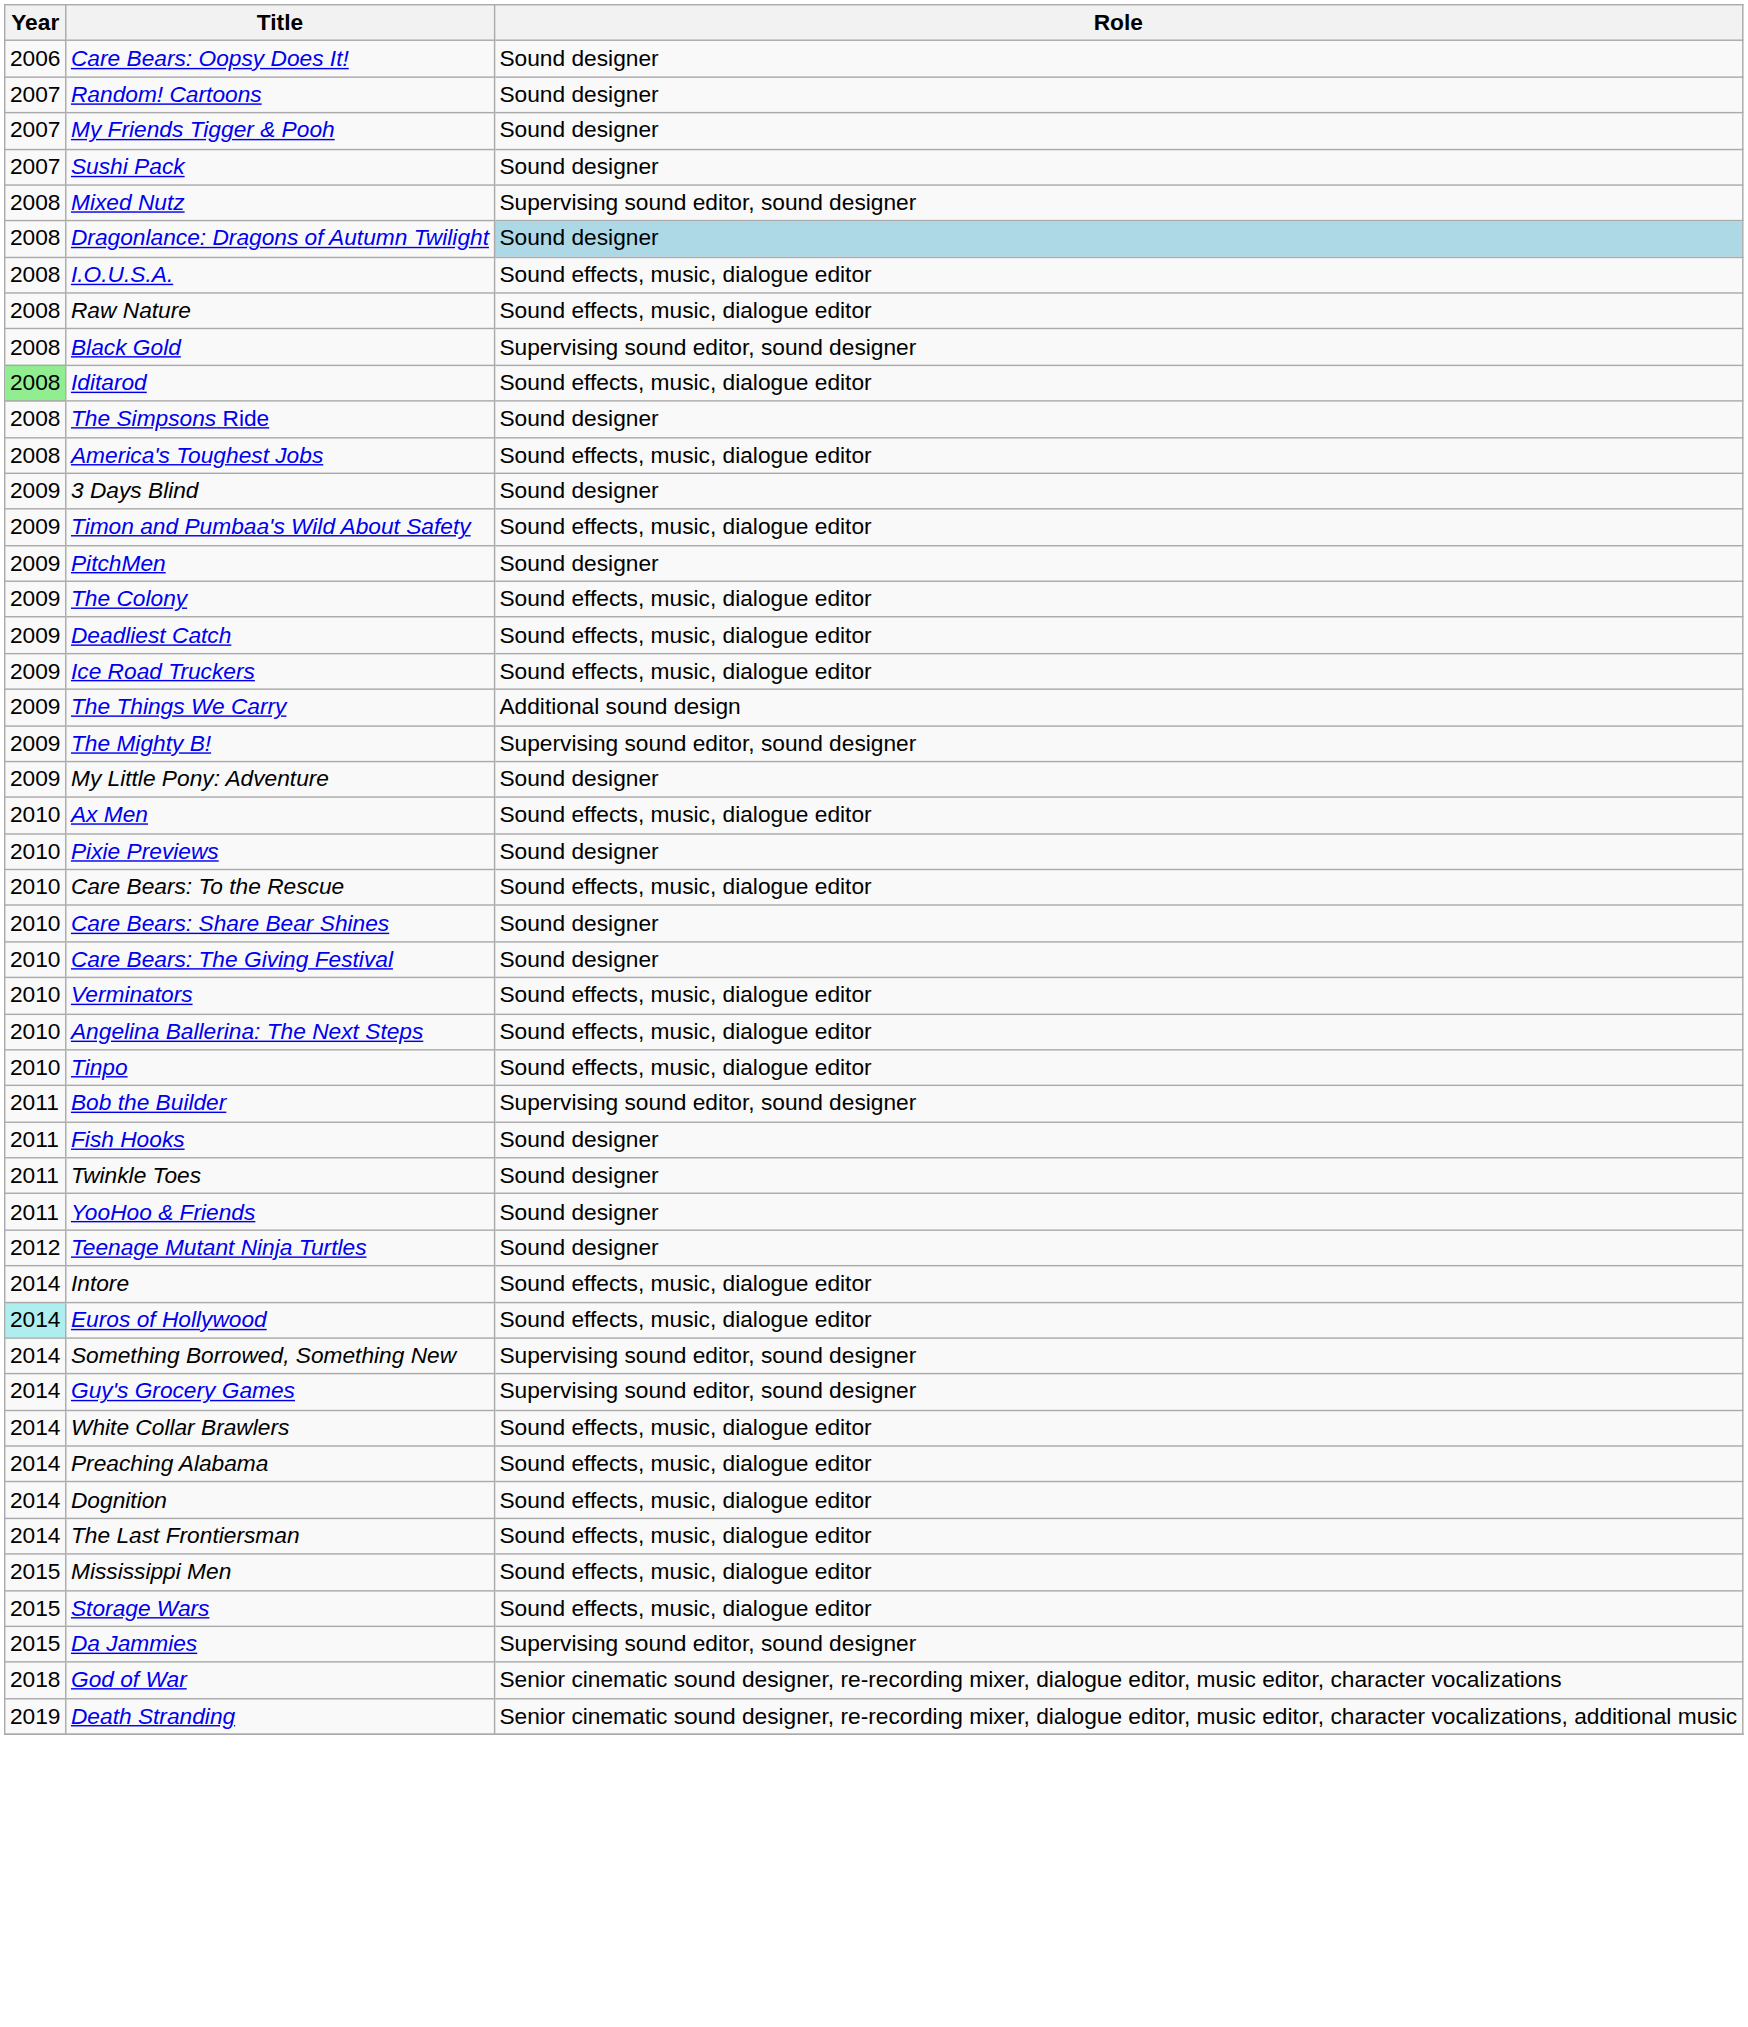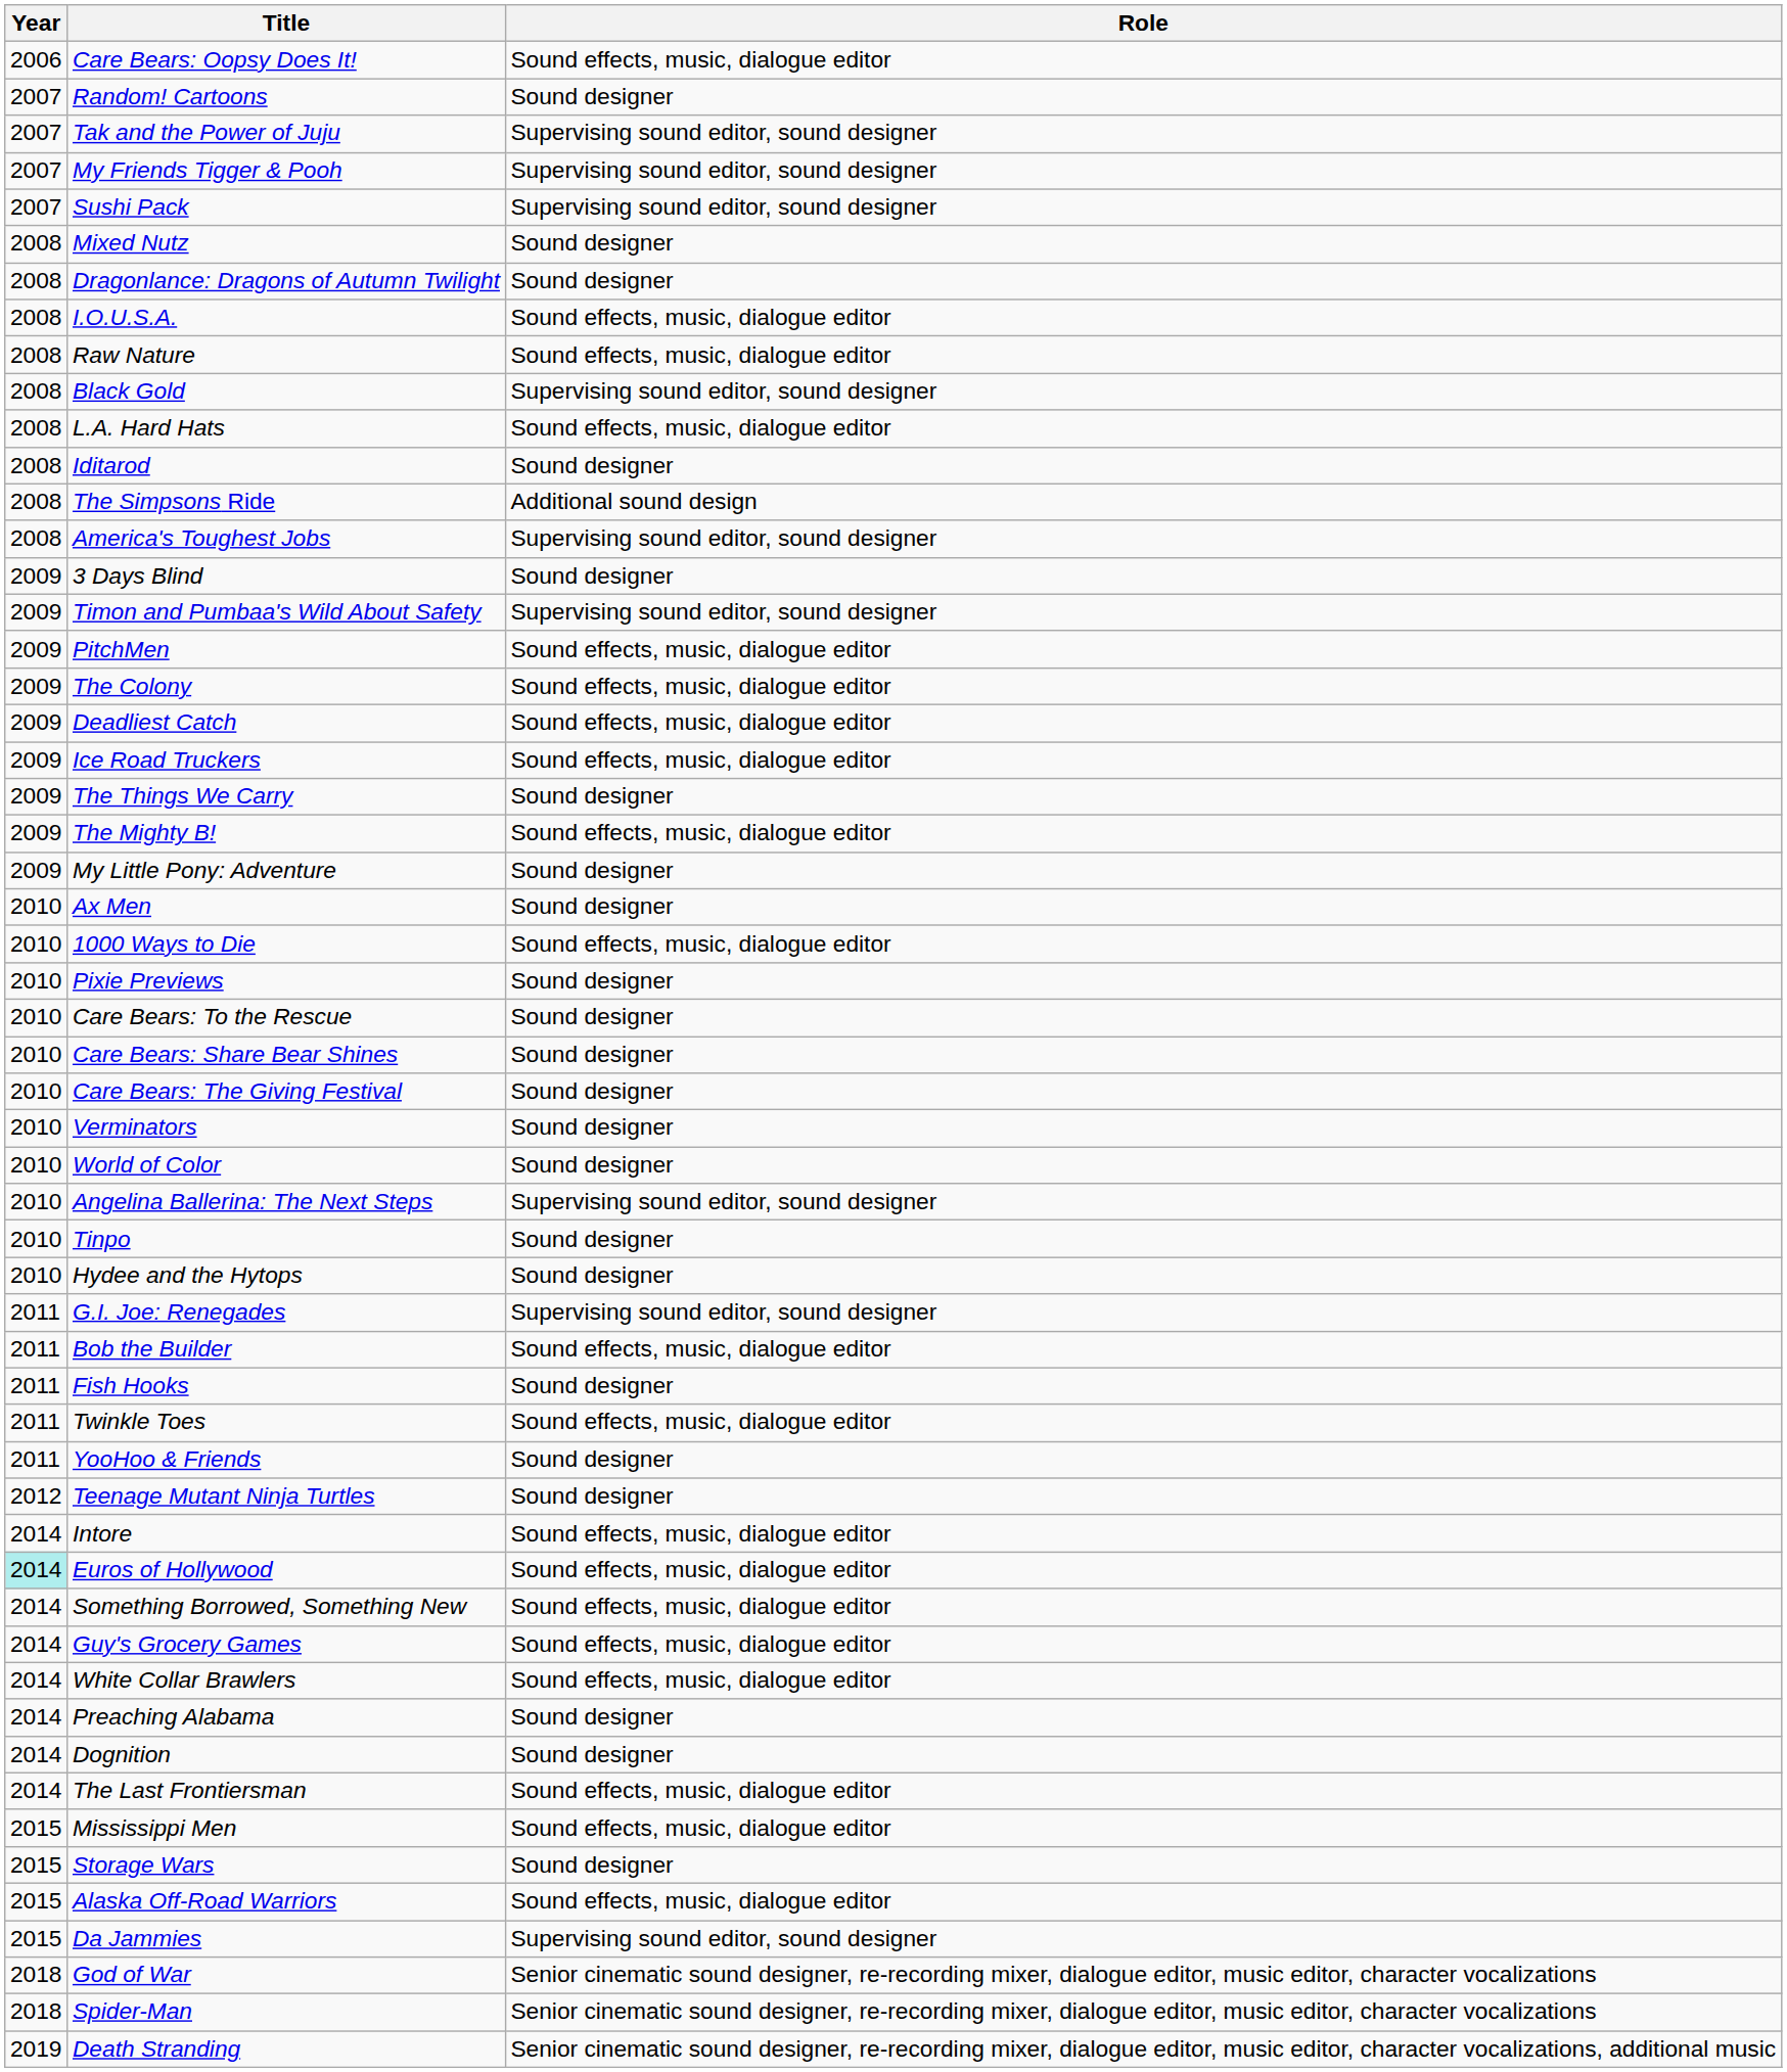 <table class="wikitable plainrowheaders sortable">
 <tr>
 <th scope="col">Year</th>
 <th scope="col">Title</th>
 <th scope="col">Role</th>
 </tr>
 <tr>
 <td>2006</td>
 <td><em><a href='#'>Care Bears: Oopsy Does It!</a></em></td>
-<td>Sound designer</td>
+<td>Sound effects, music, dialogue editor</td>
 </tr>
 <tr>
 <td>2007</td>
 <td><em><a href='#'>Random! Cartoons</a></em></td>
 <td>Sound designer</td>
 </tr>
 <tr>
 <td>2007</td>
+<td><em><a href='#'>Tak and the Power of Juju</a></em></td>
+<td>Supervising sound editor, sound designer</td>
+</tr>
+<tr>
+<td>2007</td>
 <td><em><a href='#'>My Friends Tigger & Pooh</a></em></td>
-<td>Sound designer</td>
+<td>Supervising sound editor, sound designer</td>
 </tr>
 <tr>
 <td>2007</td>
 <td><em><a href='#'>Sushi Pack</a></em></td>
+<td>Supervising sound editor, sound designer</td>
+</tr>
+<tr>
+<td>2008</td>
+<td><em><a href='#'>Mixed Nutz</a></em></td>
 <td>Sound designer</td>
 </tr>
 <tr>
 <td>2008</td>
-<td><em><a href='#'>Mixed Nutz</a></em></td>
-<td>Supervising sound editor, sound designer</td>
-</tr>
-<tr>
-<td>2008</td>
 <td><em><a href='#'>Dragonlance: Dragons of Autumn Twilight</a></em></td>
-<td style="background: lightblue;">Sound designer</td>
+<td>Sound designer</td>
 </tr>
 <tr>
 <td>2008</td>
 <td><em><a href='#'>I.O.U.S.A.</a></em></td>
 <td>Sound effects, music, dialogue editor</td>
 </tr>
 <tr>
 <td>2008</td>
 <td><em>Raw Nature</em></td>
 <td>Sound effects, music, dialogue editor</td>
 </tr>
 <tr>
 <td>2008</td>
 <td><em><a href='#'>Black Gold</a></em></td>
 <td>Supervising sound editor, sound designer</td>
 </tr>
 <tr>
-<td style="background: lightgreen;">2008</td>
-<td><em><a href='#'>Iditarod</a></em></td>
+<td>2008</td>
+<td><em>L.A. Hard Hats</em></td>
 <td>Sound effects, music, dialogue editor</td>
 </tr>
 <tr>
 <td>2008</td>
-<td><a href='#'><em>The Simpsons</em> Ride</a></td>
+<td><em><a href='#'>Iditarod</a></em></td>
 <td>Sound designer</td>
 </tr>
 <tr>
 <td>2008</td>
+<td><a href='#'><em>The Simpsons</em> Ride</a></td>
+<td>Additional sound design</td>
+</tr>
+<tr>
+<td>2008</td>
 <td><em><a href='#'>America's Toughest Jobs</a></em></td>
-<td>Sound effects, music, dialogue editor</td>
+<td>Supervising sound editor, sound designer</td>
 </tr>
 <tr>
 <td>2009</td>
 <td><em>3 Days Blind</em></td>
 <td>Sound designer</td>
 </tr>
 <tr>
 <td>2009</td>
 <td><em><a href='#'>Timon and Pumbaa's Wild About Safety</a></em></td>
-<td>Sound effects, music, dialogue editor</td>
+<td>Supervising sound editor, sound designer</td>
 </tr>
 <tr>
 <td>2009</td>
 <td><em><a href='#'>PitchMen</a></em></td>
-<td>Sound designer</td>
+<td>Sound effects, music, dialogue editor</td>
 </tr>
 <tr>
 <td>2009</td>
 <td><em><a href='#'>The Colony</a></em></td>
 <td>Sound effects, music, dialogue editor</td>
 </tr>
 <tr>
 <td>2009</td>
 <td><em><a href='#'>Deadliest Catch</a></em></td>
 <td>Sound effects, music, dialogue editor</td>
 </tr>
 <tr>
 <td>2009</td>
 <td><em><a href='#'>Ice Road Truckers</a></em></td>
 <td>Sound effects, music, dialogue editor</td>
 </tr>
 <tr>
 <td>2009</td>
 <td><em><a href='#'>The Things We Carry</a></em></td>
-<td>Additional sound design</td>
+<td>Sound designer</td>
 </tr>
 <tr>
 <td>2009</td>
 <td><em><a href='#'>The Mighty B!</a></em></td>
-<td>Supervising sound editor, sound designer</td>
+<td>Sound effects, music, dialogue editor</td>
 </tr>
 <tr>
 <td>2009</td>
 <td><em>My Little Pony: Adventure</em></td>
 <td>Sound designer</td>
 </tr>
 <tr>
 <td>2010</td>
 <td><em><a href='#'>Ax Men</a></em></td>
+<td>Sound designer</td>
+</tr>
+<tr>
+<td>2010</td>
+<td><em><a href='#'>1000 Ways to Die</a></em></td>
 <td>Sound effects, music, dialogue editor</td>
 </tr>
 <tr>
 <td>2010</td>
 <td><em><a href='#'>Pixie Previews</a></em></td>
 <td>Sound designer</td>
 </tr>
 <tr>
 <td>2010</td>
 <td><em>Care Bears: To the Rescue</em></td>
-<td>Sound effects, music, dialogue editor</td>
+<td>Sound designer</td>
 </tr>
 <tr>
 <td>2010</td>
 <td><em><a href='#'>Care Bears: Share Bear Shines</a></em></td>
 <td>Sound designer</td>
 </tr>
 <tr>
 <td>2010</td>
 <td><em><a href='#'>Care Bears: The Giving Festival</a></em></td>
 <td>Sound designer</td>
 </tr>
 <tr>
 <td>2010</td>
 <td><em><a href='#'>Verminators</a></em></td>
-<td>Sound effects, music, dialogue editor</td>
+<td>Sound designer</td>
+</tr>
+<tr>
+<td>2010</td>
+<td><em><a href='#'>World of Color</a></em></td>
+<td>Sound designer</td>
 </tr>
 <tr>
 <td>2010</td>
 <td><em><a href='#'>Angelina Ballerina: The Next Steps</a></em></td>
-<td>Sound effects, music, dialogue editor</td>
+<td>Supervising sound editor, sound designer</td>
 </tr>
 <tr>
 <td>2010</td>
 <td><em><a href='#'>Tinpo</a></em></td>
-<td>Sound effects, music, dialogue editor</td>
+<td>Sound designer</td>
+</tr>
+<tr>
+<td>2010</td>
+<td><em>Hydee and the Hytops</em></td>
+<td>Sound designer</td>
+</tr>
+<tr>
+<td>2011</td>
+<td><em><a href='#'>G.I. Joe: Renegades</a></em></td>
+<td>Supervising sound editor, sound designer</td>
 </tr>
 <tr>
 <td>2011</td>
 <td><em><a href='#'>Bob the Builder</a></em></td>
-<td>Supervising sound editor, sound designer</td>
+<td>Sound effects, music, dialogue editor</td>
 </tr>
 <tr>
 <td>2011</td>
 <td><em><a href='#'>Fish Hooks</a></em></td>
 <td>Sound designer</td>
 </tr>
 <tr>
 <td>2011</td>
 <td><em>Twinkle Toes</em></td>
-<td>Sound designer</td>
+<td>Sound effects, music, dialogue editor</td>
 </tr>
 <tr>
 <td>2011</td>
 <td><em><a href='#'>YooHoo & Friends</a></em></td>
 <td>Sound designer</td>
 </tr>
 <tr>
 <td>2012</td>
 <td><em><a href='#'>Teenage Mutant Ninja Turtles</a></em></td>
 <td>Sound designer</td>
 </tr>
 <tr>
 <td>2014</td>
 <td><em>Intore</em></td>
 <td>Sound effects, music, dialogue editor</td>
 </tr>
 <tr>
 <td style="background: paleturquoise;">2014</td>
 <td><em><a href='#'>Euros of Hollywood</a></em></td>
 <td>Sound effects, music, dialogue editor</td>
 </tr>
 <tr>
 <td>2014</td>
 <td><em>Something Borrowed, Something New</em></td>
-<td>Supervising sound editor, sound designer</td>
+<td>Sound effects, music, dialogue editor</td>
 </tr>
 <tr>
 <td>2014</td>
 <td><em><a href='#'>Guy's Grocery Games</a></em></td>
-<td>Supervising sound editor, sound designer</td>
+<td>Sound effects, music, dialogue editor</td>
 </tr>
 <tr>
 <td>2014</td>
 <td><em>White Collar Brawlers</em></td>
 <td>Sound effects, music, dialogue editor</td>
 </tr>
 <tr>
 <td>2014</td>
 <td><em>Preaching Alabama</em></td>
-<td>Sound effects, music, dialogue editor</td>
+<td>Sound designer</td>
 </tr>
 <tr>
 <td>2014</td>
 <td><em>Dognition</em></td>
-<td>Sound effects, music, dialogue editor</td>
+<td>Sound designer</td>
 </tr>
 <tr>
 <td>2014</td>
 <td><em>The Last Frontiersman</em></td>
 <td>Sound effects, music, dialogue editor</td>
 </tr>
 <tr>
 <td>2015</td>
 <td><em>Mississippi Men</em></td>
 <td>Sound effects, music, dialogue editor</td>
 </tr>
 <tr>
 <td>2015</td>
 <td><em><a href='#'>Storage Wars</a></em></td>
+<td>Sound designer</td>
+</tr>
+<tr>
+<td>2015</td>
+<td><em><a href='#'>Alaska Off-Road Warriors</a></em></td>
 <td>Sound effects, music, dialogue editor</td>
 </tr>
 <tr>
 <td>2015</td>
 <td><em><a href='#'>Da Jammies</a></em></td>
 <td>Supervising sound editor, sound designer</td>
 </tr>
 <tr>
 <td>2018</td>
 <td><em><a href='#'>God of War</a></em></td>
 <td>Senior cinematic sound designer, re-recording mixer, dialogue editor, music editor, character vocalizations</td>
 </tr>
 <tr>
+<td>2018</td>
+<td><em><a href='#'>Spider-Man</a></em></td>
+<td>Senior cinematic sound designer, re-recording mixer, dialogue editor, music editor, character vocalizations</td>
+</tr>
+<tr>
 <td>2019</td>
 <td><em><a href='#'>Death Stranding</a></em></td>
 <td>Senior cinematic sound designer, re-recording mixer, dialogue editor, music editor, character vocalizations, additional music</td>
 </tr>
 <tr>
 </tr>
 </table>
